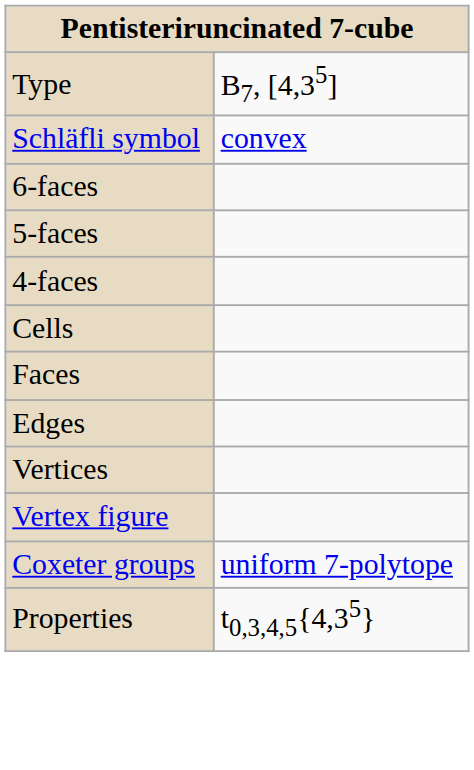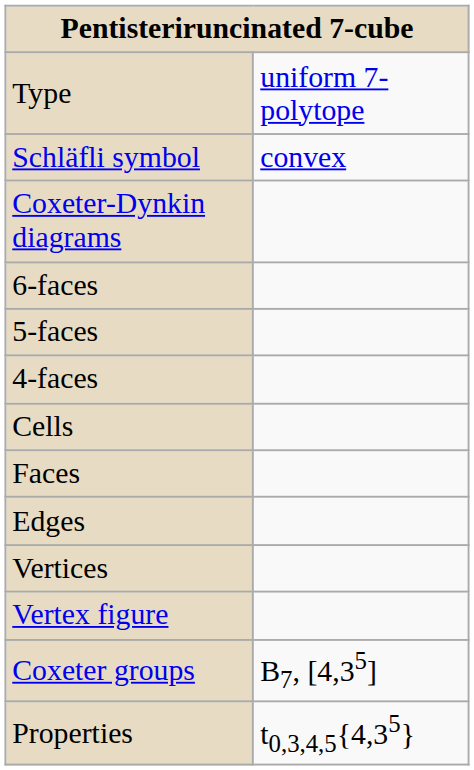 <table class="wikitable" style="margin-left:10px; float:right; width:250px;">
 <tr>
 <th style="background:#e7dcc3;" colspan="2">Pentisteriruncinated 7-cube</th>
 </tr>
 <tr>
 <td style="background:#e7dcc3;">Type</td>
-<td>B<sub>7</sub>, [4,3<sup>5</sup>]</td>
+<td><a href='#'>uniform 7-polytope</a></td>
 </tr>
 <tr>
 <td style="background:#e7dcc3;"><a href='#'>Schläfli symbol</a></td>
 <td><a href='#'>convex</a></td>
+</tr>
+<tr>
+<td style="background:#e7dcc3;"><a href='#'>Coxeter-Dynkin diagrams</a></td>
+<td></td>
 </tr>
 <tr>
 <td style="background:#e7dcc3;">6-faces</td>
 <td></td>
 </tr>
 <tr>
 <td style="background:#e7dcc3;">5-faces</td>
 <td></td>
 </tr>
 <tr>
 <td style="background:#e7dcc3;">4-faces</td>
 <td></td>
 </tr>
 <tr>
 <td style="background:#e7dcc3;">Cells</td>
 <td></td>
 </tr>
 <tr>
 <td style="background:#e7dcc3;">Faces</td>
 <td></td>
 </tr>
 <tr>
 <td style="background:#e7dcc3;">Edges</td>
 <td></td>
 </tr>
 <tr>
 <td style="background:#e7dcc3;">Vertices</td>
 <td></td>
 </tr>
 <tr>
 <td style="background:#e7dcc3;"><a href='#'>Vertex figure</a></td>
 <td></td>
 </tr>
 <tr>
 <td style="background:#e7dcc3;"><a href='#'>Coxeter groups</a></td>
-<td><a href='#'>uniform 7-polytope</a></td>
+<td>B<sub>7</sub>, [4,3<sup>5</sup>]</td>
 </tr>
 <tr>
 <td style="background:#e7dcc3;">Properties</td>
 <td>t<sub>0,3,4,5</sub>{4,3<sup>5</sup>}</td>
 </tr>
 </table>
